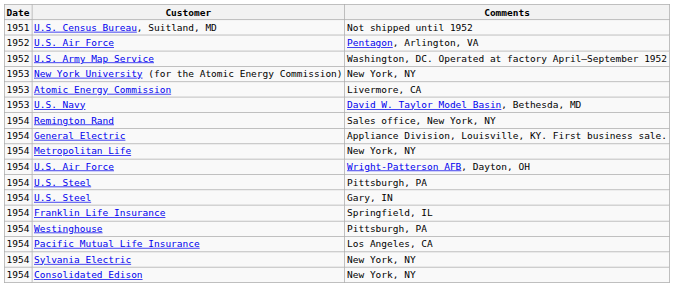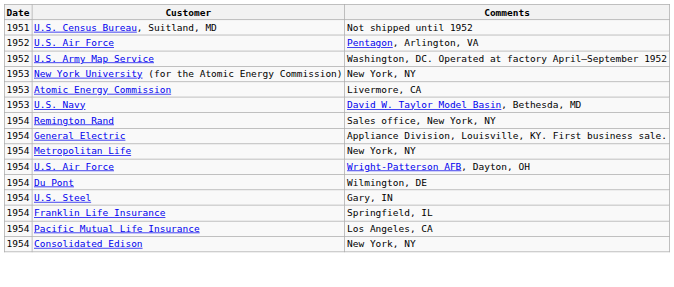 <table class="wikitable">
 <tr>
 <th>Date</th>
 <th>Customer</th>
 <th>Comments</th>
 </tr>
 <tr>
 <td>1951</td>
 <td><a href='#'>U.S. Census Bureau</a>, Suitland, MD</td>
 <td>Not shipped until 1952</td>
 </tr>
 <tr>
 <td>1952</td>
 <td><a href='#'>U.S. Air Force</a></td>
 <td><a href='#'>Pentagon</a>, Arlington, VA</td>
 </tr>
 <tr>
 <td>1952</td>
 <td><a href='#'>U.S. Army Map Service</a></td>
 <td>Washington, DC. Operated at factory April–September 1952</td>
 </tr>
 <tr>
 <td>1953</td>
 <td><a href='#'>New York University</a> (for the Atomic Energy Commission)</td>
 <td>New York, NY</td>
 </tr>
 <tr>
 <td>1953</td>
 <td><a href='#'>Atomic Energy Commission</a></td>
 <td>Livermore, CA</td>
 </tr>
 <tr>
 <td>1953</td>
 <td><a href='#'>U.S. Navy</a></td>
 <td><a href='#'>David W. Taylor Model Basin</a>, Bethesda, MD</td>
 </tr>
 <tr>
 <td>1954</td>
 <td><a href='#'>Remington Rand</a></td>
 <td>Sales office, New York, NY</td>
 </tr>
 <tr>
 <td>1954</td>
 <td><a href='#'>General Electric</a></td>
 <td>Appliance Division, Louisville, KY. First business sale.</td>
 </tr>
 <tr>
 <td>1954</td>
 <td><a href='#'>Metropolitan Life</a></td>
 <td>New York, NY</td>
 </tr>
 <tr>
 <td>1954</td>
 <td><a href='#'>U.S. Air Force</a></td>
 <td><a href='#'>Wright-Patterson AFB</a>, Dayton, OH</td>
 </tr>
 <tr>
 <td>1954</td>
-<td><a href='#'>U.S. Steel</a></td>
-<td>Pittsburgh, PA</td>
+<td><a href='#'>Du Pont</a></td>
+<td>Wilmington, DE</td>
 </tr>
 <tr>
 <td>1954</td>
 <td><a href='#'>U.S. Steel</a></td>
 <td>Gary, IN</td>
 </tr>
 <tr>
 <td>1954</td>
 <td><a href='#'>Franklin Life Insurance</a></td>
 <td>Springfield, IL</td>
 </tr>
 <tr>
 <td>1954</td>
-<td><a href='#'>Westinghouse</a></td>
-<td>Pittsburgh, PA</td>
-</tr>
-<tr>
-<td>1954</td>
 <td><a href='#'>Pacific Mutual Life Insurance</a></td>
 <td>Los Angeles, CA</td>
-</tr>
-<tr>
-<td>1954</td>
-<td><a href='#'>Sylvania Electric</a></td>
-<td>New York, NY</td>
 </tr>
 <tr>
 <td>1954</td>
 <td><a href='#'>Consolidated Edison</a></td>
 <td>New York, NY</td>
 </tr>
 </table>
